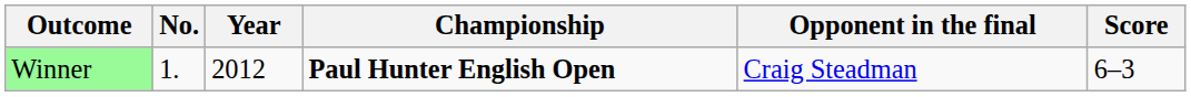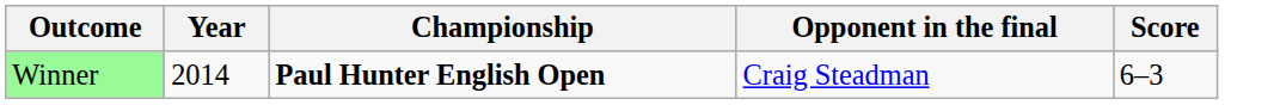 <table class="sortable wikitable">
 <tr>
 <th width="80">Outcome</th>
-<th width="20">No.</th>
 <th width="50">Year</th>
 <th style="width:250px;">Championship</th>
 <th style="width:200px;">Opponent in the final</th>
 <th style="width:50px;">Score</th>
 </tr>
 <tr>
 <td style="background:#98FB98">Winner</td>
-<td>1.</td>
-<td>2012</td>
+<td>2014</td>
 <td><strong>Paul Hunter English Open</strong></td>
 <td> <a href='#'>Craig Steadman</a></td>
 <td>6–3</td>
 </tr>
 </table>
